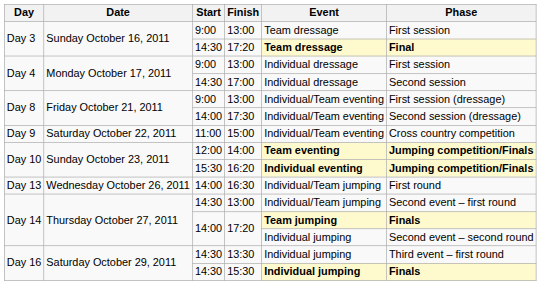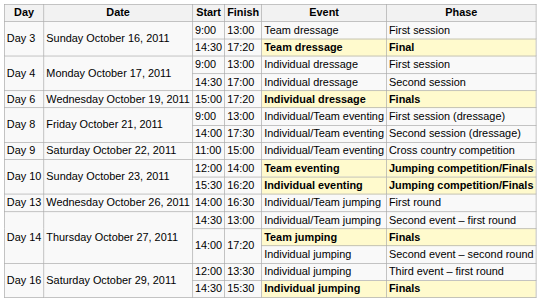 <table class=wikitable>
 <tr>
 <th>Day</th>
 <th>Date</th>
 <th>Start</th>
 <th>Finish</th>
 <th>Event</th>
 <th>Phase</th>
 </tr>
 <tr>
 <td rowspan=2>Day 3</td>
 <td rowspan=2>Sunday October 16, 2011</td>
 <td>9:00</td>
 <td>13:00</td>
 <td>Team dressage</td>
 <td>First session</td>
 </tr>
 <tr>
 <td>14:30</td>
 <td>17:20</td>
 <td style=background:lemonchiffon><strong>Team dressage</strong></td>
 <td style=background:lemonchiffon><strong>Final</strong></td>
 </tr>
 <tr>
 <td rowspan=2>Day 4</td>
 <td rowspan=2>Monday October 17, 2011</td>
 <td>9:00</td>
 <td>13:00</td>
 <td>Individual dressage</td>
 <td>First session</td>
 </tr>
 <tr>
 <td>14:30</td>
 <td>17:00</td>
 <td>Individual dressage</td>
 <td>Second session</td>
+</tr>
+<tr>
+<td>Day 6</td>
+<td>Wednesday October 19, 2011</td>
+<td>15:00</td>
+<td>17:20</td>
+<td style=background:lemonchiffon><strong>Individual dressage</strong></td>
+<td style=background:lemonchiffon><strong>Finals</strong></td>
 </tr>
 <tr>
 <td rowspan=2>Day 8</td>
 <td rowspan=2>Friday October 21, 2011</td>
 <td>9:00</td>
 <td>13:00</td>
 <td>Individual/Team eventing</td>
 <td>First session (dressage)</td>
 </tr>
 <tr>
 <td>14:00</td>
 <td>17:30</td>
 <td>Individual/Team eventing</td>
 <td>Second session (dressage)</td>
 </tr>
 <tr>
 <td>Day 9</td>
 <td>Saturday October 22, 2011</td>
 <td>11:00</td>
 <td>15:00</td>
 <td>Individual/Team eventing</td>
 <td>Cross country competition</td>
 </tr>
 <tr>
 <td rowspan=2>Day 10</td>
 <td rowspan=2>Sunday October 23, 2011</td>
 <td>12:00</td>
 <td>14:00</td>
 <td style=background:lemonchiffon><strong>Team eventing</strong></td>
 <td style=background:lemonchiffon><strong>Jumping competition/Finals</strong></td>
 </tr>
 <tr>
 <td>15:30</td>
 <td>16:20</td>
 <td style=background:lemonchiffon><strong>Individual eventing</strong></td>
 <td style=background:lemonchiffon><strong>Jumping competition/Finals</strong></td>
 </tr>
 <tr>
 <td>Day 13</td>
 <td>Wednesday October 26, 2011</td>
 <td>14:00</td>
 <td>16:30</td>
 <td>Individual/Team jumping</td>
 <td>First round</td>
 </tr>
 <tr>
 <td rowspan=3>Day 14</td>
 <td rowspan=3>Thursday October 27, 2011</td>
 <td>14:30</td>
 <td>13:00</td>
 <td>Individual/Team jumping</td>
 <td>Second event – first round</td>
 </tr>
 <tr>
 <td rowspan=2>14:00</td>
 <td rowspan=2>17:20</td>
 <td style=background:lemonchiffon><strong>Team jumping</strong></td>
 <td style=background:lemonchiffon><strong>Finals</strong></td>
 </tr>
 <tr>
 <td>Individual jumping</td>
 <td>Second event – second round</td>
 </tr>
 <tr>
 <td rowspan=2>Day 16</td>
 <td rowspan=2>Saturday October 29, 2011</td>
-<td>14:30</td>
+<td>12:00</td>
 <td>13:30</td>
 <td>Individual jumping</td>
 <td>Third event – first round</td>
 </tr>
 <tr>
 <td>14:30</td>
 <td>15:30</td>
 <td style=background:lemonchiffon><strong>Individual jumping</strong></td>
 <td style=background:lemonchiffon><strong>Finals</strong></td>
 </tr>
 </table>
